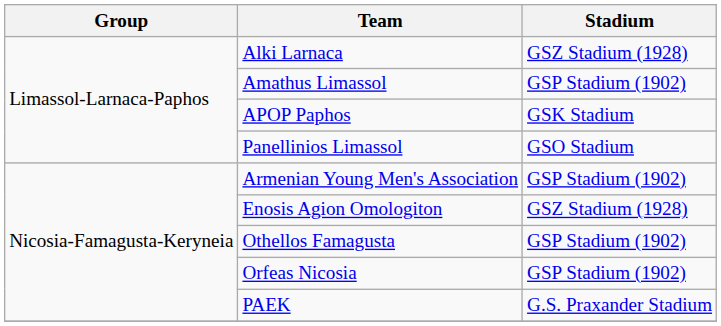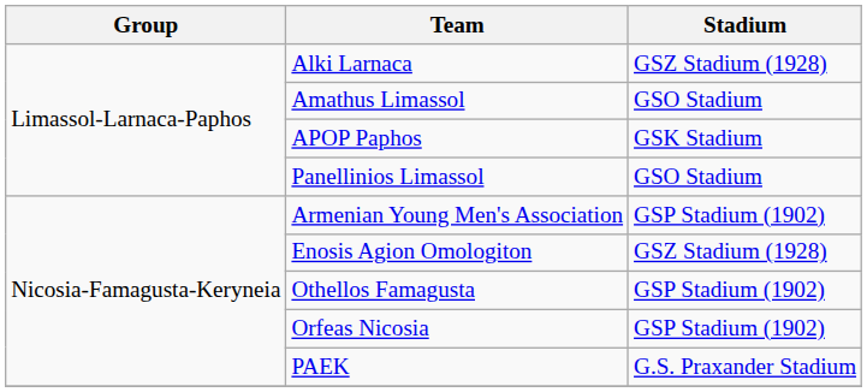 <table class="wikitable" style="font-size:90%">
 <tr>
 <th>Group</th>
 <th>Team</th>
 <th>Stadium</th>
 </tr>
 <tr>
 <td rowspan=4>Limassol-Larnaca-Paphos</td>
 <td><a href='#'>Alki Larnaca</a></td>
 <td><a href='#'>GSZ Stadium (1928)</a></td>
 </tr>
 <tr>
 <td><a href='#'>Amathus Limassol</a></td>
-<td><a href='#'>GSP Stadium (1902)</a></td>
+<td><a href='#'>GSO Stadium</a></td>
 </tr>
 <tr>
 <td><a href='#'>APOP Paphos</a></td>
 <td><a href='#'>GSK Stadium</a></td>
 </tr>
 <tr>
 <td><a href='#'>Panellinios Limassol</a></td>
 <td><a href='#'>GSO Stadium</a></td>
 </tr>
 <tr>
 <td rowspan=5>Nicosia-Famagusta-Keryneia</td>
 <td><a href='#'>Armenian Young Men's Association</a></td>
 <td><a href='#'>GSP Stadium (1902)</a></td>
 </tr>
 <tr>
 <td><a href='#'>Enosis Agion Omologiton</a></td>
 <td><a href='#'>GSZ Stadium (1928)</a></td>
 </tr>
 <tr>
 <td><a href='#'>Othellos Famagusta</a></td>
 <td><a href='#'>GSP Stadium (1902)</a></td>
 </tr>
 <tr>
 <td><a href='#'>Orfeas Nicosia</a></td>
 <td><a href='#'>GSP Stadium (1902)</a></td>
 </tr>
 <tr>
 <td><a href='#'>PAEK</a></td>
 <td><a href='#'>G.S. Praxander Stadium</a></td>
 </tr>
 <tr>
 </tr>
 </table>
